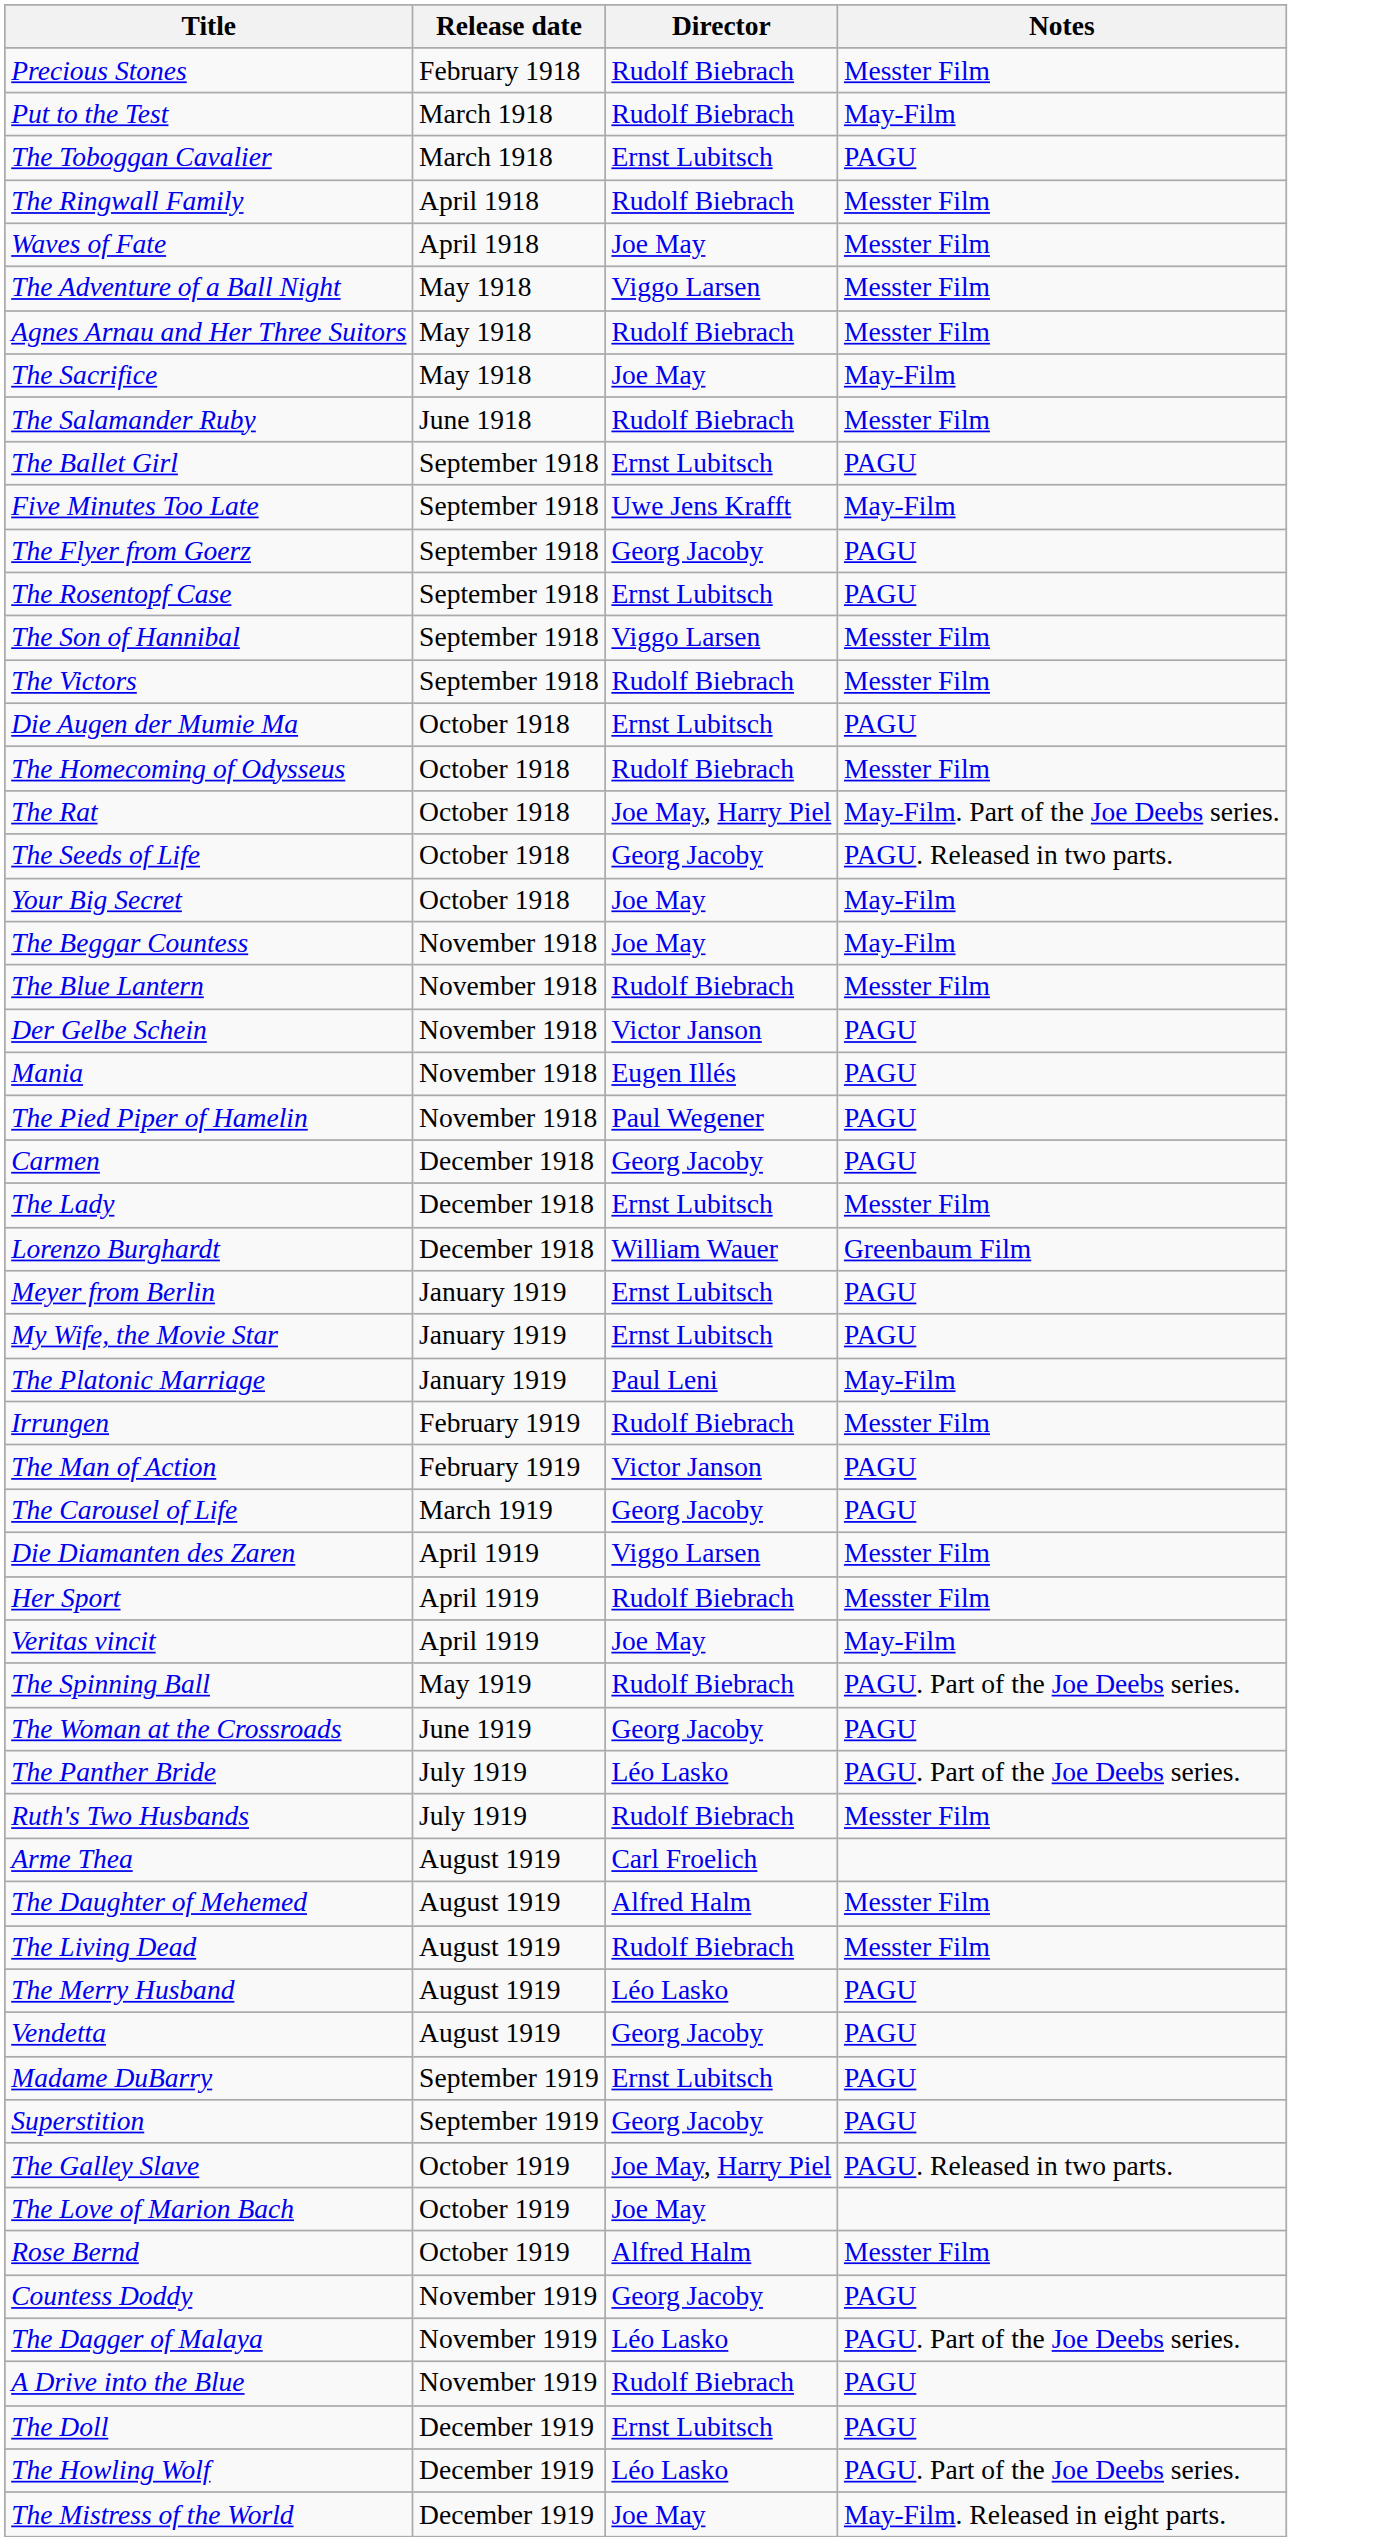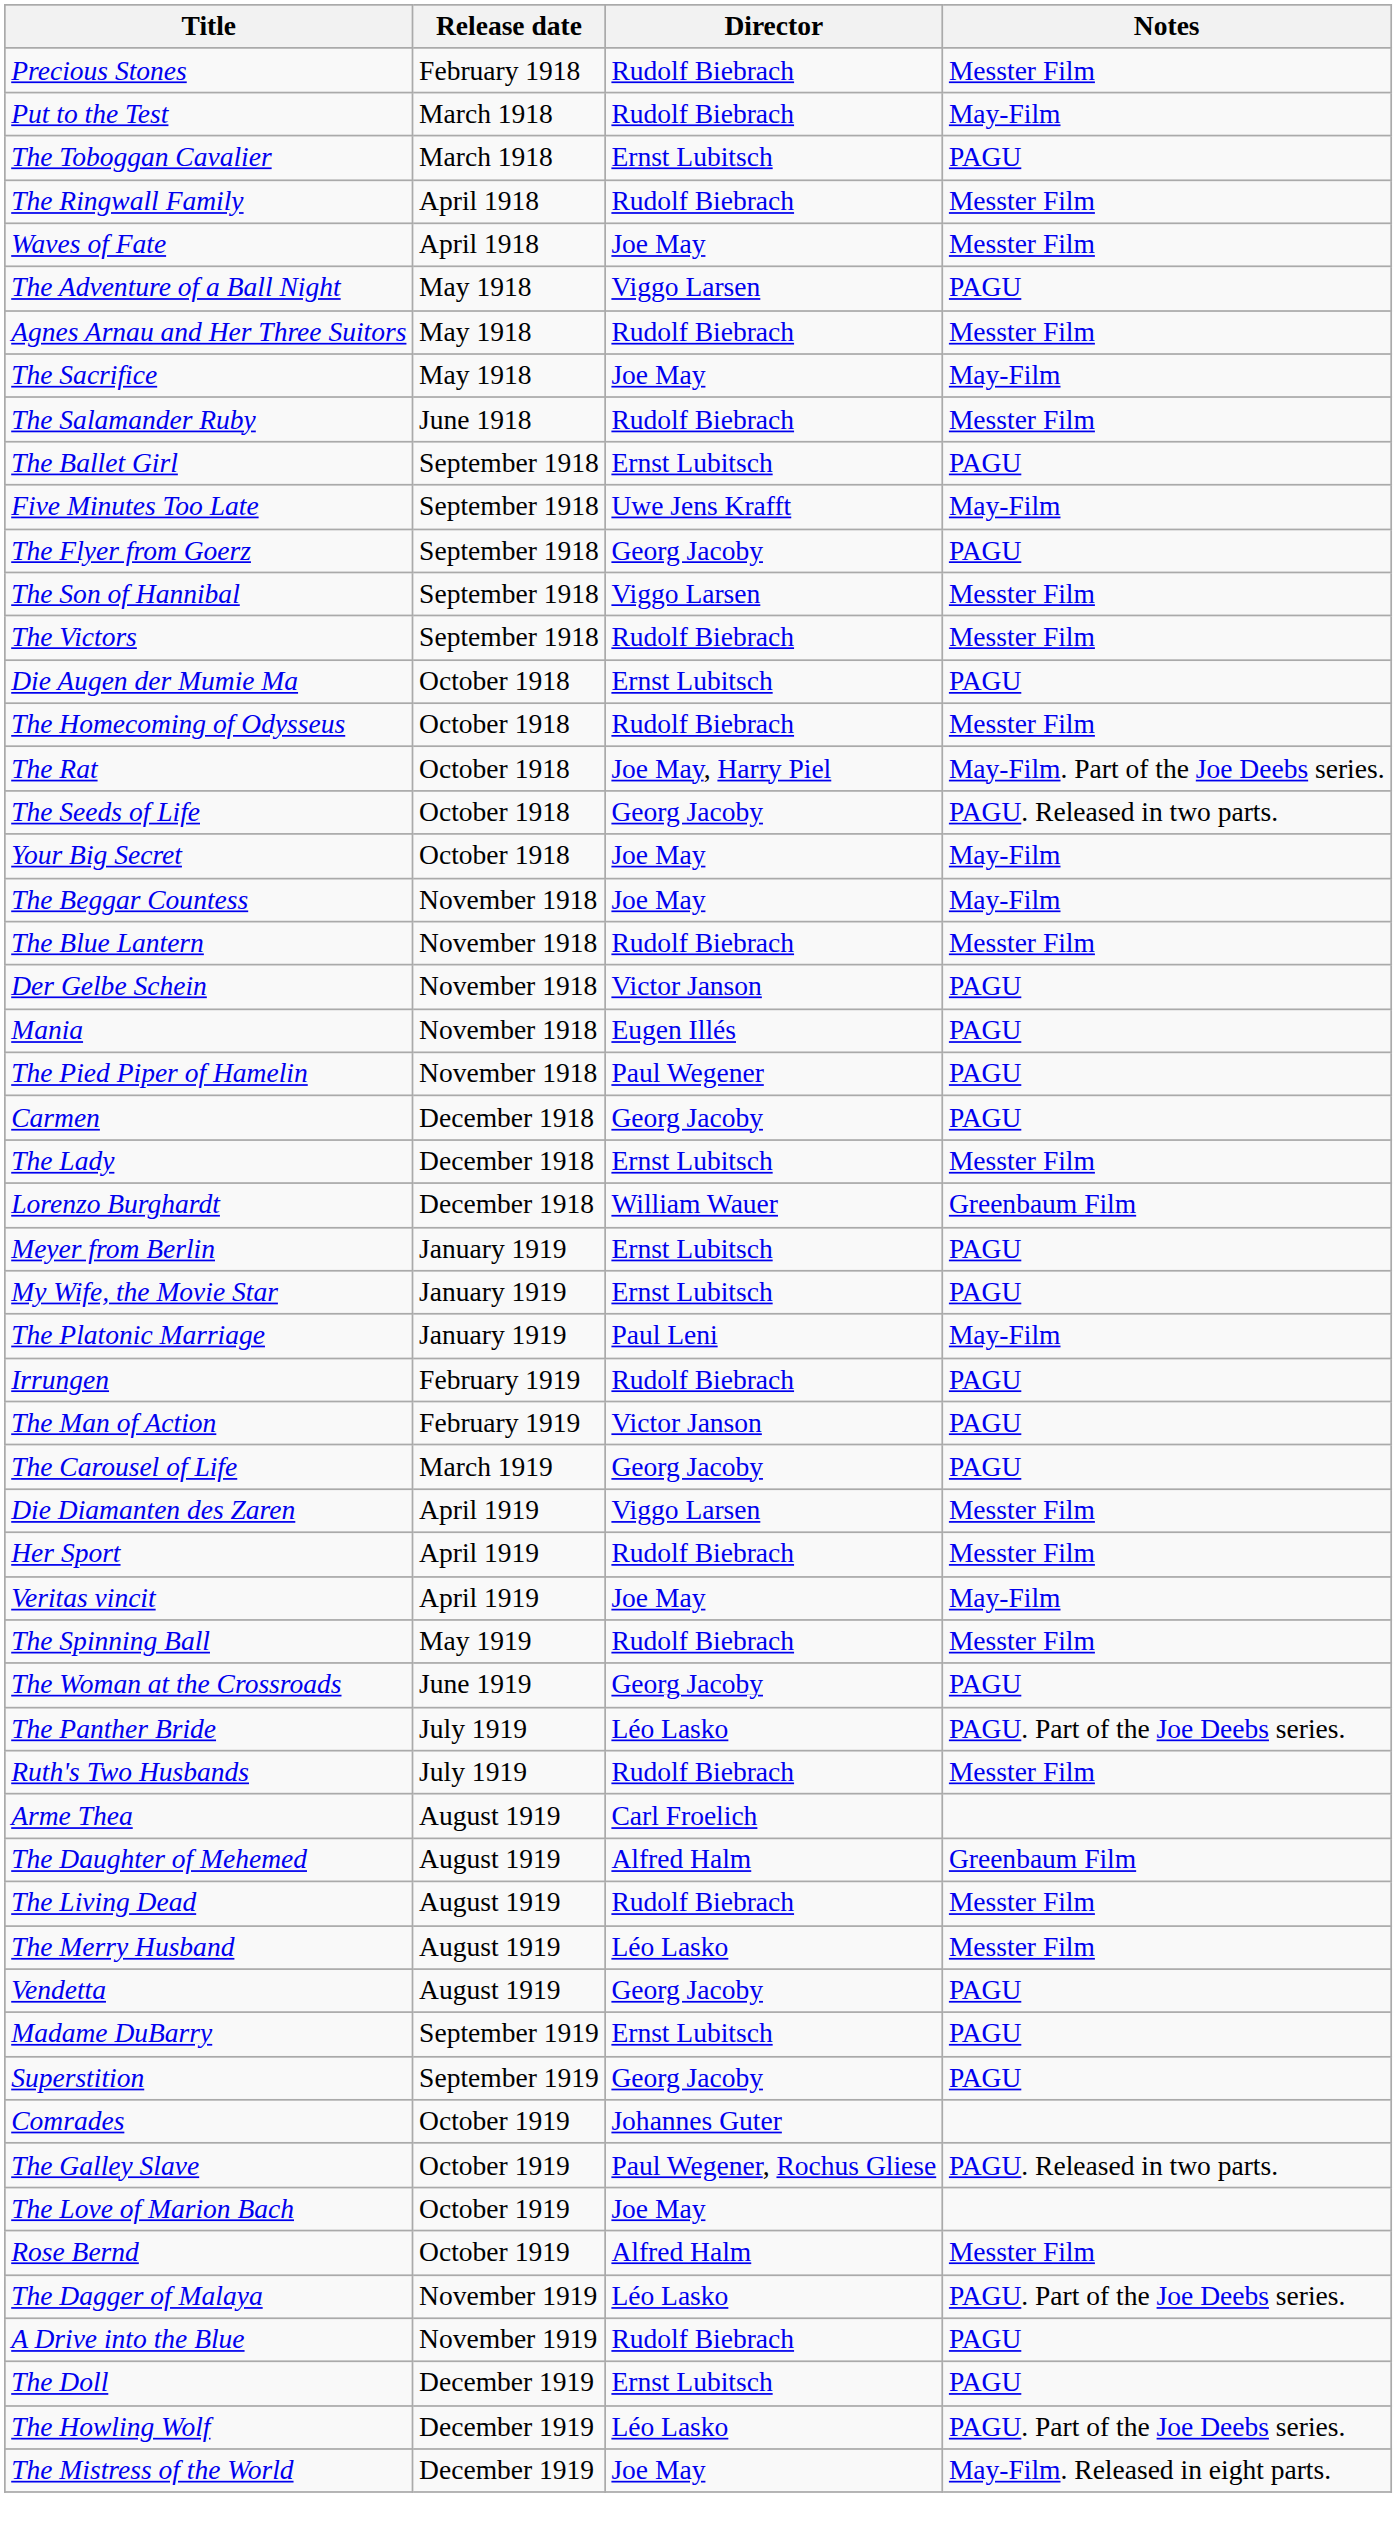 <table class="wikitable sortable">
 <tr>
 <th>Title</th>
 <th>Release date</th>
 <th>Director</th>
 <th>Notes</th>
 </tr>
 <tr>
 <td><em><a href='#'>Precious Stones</a></em></td>
 <td>February 1918</td>
 <td><a href='#'>Rudolf Biebrach</a></td>
 <td><a href='#'>Messter Film</a></td>
 </tr>
 <tr>
 <td><em><a href='#'>Put to the Test</a></em></td>
 <td>March 1918</td>
 <td><a href='#'>Rudolf Biebrach</a></td>
 <td><a href='#'>May-Film</a></td>
 </tr>
 <tr>
 <td><em><a href='#'>The Toboggan Cavalier</a></em></td>
 <td>March 1918</td>
 <td><a href='#'>Ernst Lubitsch</a></td>
 <td><a href='#'>PAGU</a></td>
 </tr>
 <tr>
 <td><em><a href='#'>The Ringwall Family</a></em></td>
 <td>April 1918</td>
 <td><a href='#'>Rudolf Biebrach</a></td>
 <td><a href='#'>Messter Film</a></td>
 </tr>
 <tr>
 <td><em><a href='#'>Waves of Fate</a></em></td>
 <td>April 1918</td>
 <td><a href='#'>Joe May</a></td>
 <td><a href='#'>Messter Film</a></td>
 </tr>
 <tr>
 <td><em><a href='#'>The Adventure of a Ball Night</a></em></td>
 <td>May 1918</td>
 <td><a href='#'>Viggo Larsen</a></td>
-<td><a href='#'>Messter Film</a></td>
+<td><a href='#'>PAGU</a></td>
 </tr>
 <tr>
 <td><em><a href='#'>Agnes Arnau and Her Three Suitors</a></em></td>
 <td>May 1918</td>
 <td><a href='#'>Rudolf Biebrach</a></td>
 <td><a href='#'>Messter Film</a></td>
 </tr>
 <tr>
 <td><em><a href='#'>The Sacrifice</a></em></td>
 <td>May 1918</td>
 <td><a href='#'>Joe May</a></td>
 <td><a href='#'>May-Film</a></td>
 </tr>
 <tr>
 <td><em><a href='#'>The Salamander Ruby</a></em></td>
 <td>June 1918</td>
 <td><a href='#'>Rudolf Biebrach</a></td>
 <td><a href='#'>Messter Film</a></td>
 </tr>
 <tr>
 <td><em><a href='#'>The Ballet Girl</a></em></td>
 <td>September 1918</td>
 <td><a href='#'>Ernst Lubitsch</a></td>
 <td><a href='#'>PAGU</a></td>
 </tr>
 <tr>
 <td><em><a href='#'>Five Minutes Too Late</a></em></td>
 <td>September 1918</td>
 <td><a href='#'>Uwe Jens Krafft</a></td>
 <td><a href='#'>May-Film</a></td>
 </tr>
 <tr>
 <td><em><a href='#'>The Flyer from Goerz</a></em></td>
 <td>September 1918</td>
 <td><a href='#'>Georg Jacoby</a></td>
-<td><a href='#'>PAGU</a></td>
-</tr>
-<tr>
-<td><em><a href='#'>The Rosentopf Case</a></em></td>
-<td>September 1918</td>
-<td><a href='#'>Ernst Lubitsch</a></td>
 <td><a href='#'>PAGU</a></td>
 </tr>
 <tr>
 <td><em><a href='#'>The Son of Hannibal</a></em></td>
 <td>September 1918</td>
 <td><a href='#'>Viggo Larsen</a></td>
 <td><a href='#'>Messter Film</a></td>
 </tr>
 <tr>
 <td><em><a href='#'>The Victors</a></em></td>
 <td>September 1918</td>
 <td><a href='#'>Rudolf Biebrach</a></td>
 <td><a href='#'>Messter Film</a></td>
 </tr>
 <tr>
 <td><em><a href='#'>Die Augen der Mumie Ma</a></em></td>
 <td>October 1918</td>
 <td><a href='#'>Ernst Lubitsch</a></td>
 <td><a href='#'>PAGU</a></td>
 </tr>
 <tr>
 <td><em><a href='#'>The Homecoming of Odysseus</a></em></td>
 <td>October 1918</td>
 <td><a href='#'>Rudolf Biebrach</a></td>
 <td><a href='#'>Messter Film</a></td>
 </tr>
 <tr>
 <td><em><a href='#'>The Rat</a></em></td>
 <td>October 1918</td>
 <td><a href='#'>Joe May</a>, <a href='#'>Harry Piel</a></td>
 <td><a href='#'>May-Film</a>. Part of the <a href='#'>Joe Deebs</a> series.</td>
 </tr>
 <tr>
 <td><em><a href='#'>The Seeds of Life</a></em></td>
 <td>October 1918</td>
 <td><a href='#'>Georg Jacoby</a></td>
 <td><a href='#'>PAGU</a>. Released in two parts.</td>
 </tr>
 <tr>
 <td><em><a href='#'>Your Big Secret</a></em></td>
 <td>October 1918</td>
 <td><a href='#'>Joe May</a></td>
 <td><a href='#'>May-Film</a></td>
 </tr>
 <tr>
 <td><em><a href='#'>The Beggar Countess</a></em></td>
 <td>November 1918</td>
 <td><a href='#'>Joe May</a></td>
 <td><a href='#'>May-Film</a></td>
 </tr>
 <tr>
 <td><em><a href='#'>The Blue Lantern</a></em></td>
 <td>November 1918</td>
 <td><a href='#'>Rudolf Biebrach</a></td>
 <td><a href='#'>Messter Film</a></td>
 </tr>
 <tr>
 <td><em><a href='#'>Der Gelbe Schein</a></em></td>
 <td>November 1918</td>
 <td><a href='#'>Victor Janson</a></td>
 <td><a href='#'>PAGU</a></td>
 </tr>
 <tr>
 <td><em><a href='#'>Mania</a></em></td>
 <td>November 1918</td>
 <td><a href='#'>Eugen Illés</a></td>
 <td><a href='#'>PAGU</a></td>
 </tr>
 <tr>
 <td><em><a href='#'>The Pied Piper of Hamelin</a></em></td>
 <td>November 1918</td>
 <td><a href='#'>Paul Wegener</a></td>
 <td><a href='#'>PAGU</a></td>
 </tr>
 <tr>
 <td><em><a href='#'>Carmen</a></em></td>
 <td>December 1918</td>
 <td><a href='#'>Georg Jacoby</a></td>
 <td><a href='#'>PAGU</a></td>
 </tr>
 <tr>
 <td><em><a href='#'>The Lady</a></em></td>
 <td>December 1918</td>
 <td><a href='#'>Ernst Lubitsch</a></td>
 <td><a href='#'>Messter Film</a></td>
 </tr>
 <tr>
 <td><em><a href='#'>Lorenzo Burghardt</a></em></td>
 <td>December 1918</td>
 <td><a href='#'>William Wauer</a></td>
 <td><a href='#'>Greenbaum Film</a></td>
 </tr>
 <tr>
 <td><em><a href='#'>Meyer from Berlin</a></em></td>
 <td>January 1919</td>
 <td><a href='#'>Ernst Lubitsch</a></td>
 <td><a href='#'>PAGU</a></td>
 </tr>
 <tr>
 <td><em><a href='#'>My Wife, the Movie Star</a></em></td>
 <td>January 1919</td>
 <td><a href='#'>Ernst Lubitsch</a></td>
 <td><a href='#'>PAGU</a></td>
 </tr>
 <tr>
 <td><em><a href='#'>The Platonic Marriage</a></em></td>
 <td>January 1919</td>
 <td><a href='#'>Paul Leni</a></td>
 <td><a href='#'>May-Film</a></td>
 </tr>
 <tr>
 <td><em><a href='#'>Irrungen</a></em></td>
 <td>February 1919</td>
 <td><a href='#'>Rudolf Biebrach</a></td>
-<td><a href='#'>Messter Film</a></td>
+<td><a href='#'>PAGU</a></td>
 </tr>
 <tr>
 <td><em><a href='#'>The Man of Action</a></em></td>
 <td>February 1919</td>
 <td><a href='#'>Victor Janson</a></td>
 <td><a href='#'>PAGU</a></td>
 </tr>
 <tr>
 <td><em><a href='#'>The Carousel of Life</a></em></td>
 <td>March 1919</td>
 <td><a href='#'>Georg Jacoby</a></td>
 <td><a href='#'>PAGU</a></td>
 </tr>
 <tr>
 <td><em><a href='#'>Die Diamanten des Zaren</a></em></td>
 <td>April 1919</td>
 <td><a href='#'>Viggo Larsen</a></td>
 <td><a href='#'>Messter Film</a></td>
 </tr>
 <tr>
 <td><em><a href='#'>Her Sport</a></em></td>
 <td>April 1919</td>
 <td><a href='#'>Rudolf Biebrach</a></td>
 <td><a href='#'>Messter Film</a></td>
 </tr>
 <tr>
 <td><em><a href='#'>Veritas vincit</a></em></td>
 <td>April 1919</td>
 <td><a href='#'>Joe May</a></td>
 <td><a href='#'>May-Film</a></td>
 </tr>
 <tr>
 <td><em><a href='#'>The Spinning Ball</a></em></td>
 <td>May 1919</td>
 <td><a href='#'>Rudolf Biebrach</a></td>
-<td><a href='#'>PAGU</a>. Part of the <a href='#'>Joe Deebs</a> series.</td>
+<td><a href='#'>Messter Film</a></td>
 </tr>
 <tr>
 <td><em><a href='#'>The Woman at the Crossroads</a></em></td>
 <td>June 1919</td>
 <td><a href='#'>Georg Jacoby</a></td>
 <td><a href='#'>PAGU</a></td>
 </tr>
 <tr>
 <td><em><a href='#'>The Panther Bride</a></em></td>
 <td>July 1919</td>
 <td><a href='#'>Léo Lasko</a></td>
 <td><a href='#'>PAGU</a>. Part of the <a href='#'>Joe Deebs</a> series.</td>
 </tr>
 <tr>
 <td><em><a href='#'>Ruth's Two Husbands</a></em></td>
 <td>July 1919</td>
 <td><a href='#'>Rudolf Biebrach</a></td>
 <td><a href='#'>Messter Film</a></td>
 </tr>
 <tr>
 <td><em><a href='#'>Arme Thea</a></em></td>
 <td>August 1919</td>
 <td><a href='#'>Carl Froelich</a></td>
 <td></td>
 </tr>
 <tr>
 <td><em><a href='#'>The Daughter of Mehemed</a></em></td>
 <td>August 1919</td>
 <td><a href='#'>Alfred Halm</a></td>
-<td><a href='#'>Messter Film</a></td>
+<td><a href='#'>Greenbaum Film</a></td>
 </tr>
 <tr>
 <td><em><a href='#'>The Living Dead</a></em></td>
 <td>August 1919</td>
 <td><a href='#'>Rudolf Biebrach</a></td>
 <td><a href='#'>Messter Film</a></td>
 </tr>
 <tr>
 <td><em><a href='#'>The Merry Husband</a></em></td>
 <td>August 1919</td>
 <td><a href='#'>Léo Lasko</a></td>
-<td><a href='#'>PAGU</a></td>
+<td><a href='#'>Messter Film</a></td>
 </tr>
 <tr>
 <td><em><a href='#'>Vendetta</a></em></td>
 <td>August 1919</td>
 <td><a href='#'>Georg Jacoby</a></td>
 <td><a href='#'>PAGU</a></td>
 </tr>
 <tr>
 <td><em><a href='#'>Madame DuBarry</a></em></td>
 <td>September 1919</td>
 <td><a href='#'>Ernst Lubitsch</a></td>
 <td><a href='#'>PAGU</a></td>
 </tr>
 <tr>
 <td><em><a href='#'>Superstition</a></em></td>
 <td>September 1919</td>
 <td><a href='#'>Georg Jacoby</a></td>
 <td><a href='#'>PAGU</a></td>
 </tr>
 <tr>
+<td><em><a href='#'>Comrades</a></em></td>
+<td>October 1919</td>
+<td><a href='#'>Johannes Guter</a></td>
+<td></td>
+</tr>
+<tr>
 <td><em><a href='#'>The Galley Slave</a></em></td>
 <td>October 1919</td>
-<td><a href='#'>Joe May</a>, <a href='#'>Harry Piel</a></td>
+<td><a href='#'>Paul Wegener</a>, <a href='#'>Rochus Gliese</a></td>
 <td><a href='#'>PAGU</a>. Released in two parts.</td>
 </tr>
 <tr>
 <td><em><a href='#'>The Love of Marion Bach</a></em></td>
 <td>October 1919</td>
 <td><a href='#'>Joe May</a></td>
 <td></td>
 </tr>
 <tr>
 <td><em><a href='#'>Rose Bernd</a></em></td>
 <td>October 1919</td>
 <td><a href='#'>Alfred Halm</a></td>
 <td><a href='#'>Messter Film</a></td>
-</tr>
-<tr>
-<td><em><a href='#'>Countess Doddy</a></em></td>
-<td>November 1919</td>
-<td><a href='#'>Georg Jacoby</a></td>
-<td><a href='#'>PAGU</a></td>
 </tr>
 <tr>
 <td><em><a href='#'>The Dagger of Malaya</a></em></td>
 <td>November 1919</td>
 <td><a href='#'>Léo Lasko</a></td>
 <td><a href='#'>PAGU</a>. Part of the <a href='#'>Joe Deebs</a> series.</td>
 </tr>
 <tr>
 <td><em><a href='#'>A Drive into the Blue</a></em></td>
 <td>November 1919</td>
 <td><a href='#'>Rudolf Biebrach</a></td>
 <td><a href='#'>PAGU</a></td>
 </tr>
 <tr>
 <td><em><a href='#'>The Doll</a></em></td>
 <td>December 1919</td>
 <td><a href='#'>Ernst Lubitsch</a></td>
 <td><a href='#'>PAGU</a></td>
 </tr>
 <tr>
 <td><em><a href='#'>The Howling Wolf</a></em></td>
 <td>December 1919</td>
 <td><a href='#'>Léo Lasko</a></td>
 <td><a href='#'>PAGU</a>. Part of the <a href='#'>Joe Deebs</a> series.</td>
 </tr>
 <tr>
 <td><em><a href='#'>The Mistress of the World</a></em></td>
 <td>December 1919</td>
 <td><a href='#'>Joe May</a></td>
 <td><a href='#'>May-Film</a>. Released in eight parts.</td>
 </tr>
 </table>
